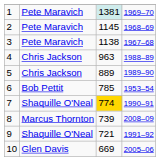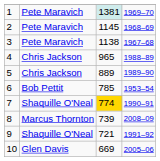 <table class="wikitable">
 <tr>
 </tr>
 <tr>
 <td>1</td>
 <td><a href='#'>Pete Maravich</a></td>
 <td style="background-color:#CFECEC">1381</td>
 <td style="font-size:80%;"><a href='#'>1969–70</a></td>
 </tr>
 <tr>
 <td>2</td>
 <td><a href='#'>Pete Maravich</a></td>
 <td>1145</td>
 <td style="font-size:80%;"><a href='#'>1968–69</a></td>
 </tr>
 <tr>
 <td>3</td>
 <td><a href='#'>Pete Maravich</a></td>
 <td>1138</td>
 <td style="font-size:80%;"><a href='#'>1967–68</a></td>
 </tr>
 <tr>
 <td>4</td>
 <td><a href='#'>Chris Jackson</a></td>
-<td>963</td>
+<td>965</td>
 <td style="font-size:80%;"><a href='#'>1988–89</a></td>
 </tr>
 <tr>
 <td>5</td>
 <td><a href='#'>Chris Jackson</a></td>
 <td>889</td>
 <td style="font-size:80%;"><a href='#'>1989–90</a></td>
 </tr>
 <tr>
 <td>6</td>
 <td><a href='#'>Bob Pettit</a></td>
 <td>785</td>
 <td style="font-size:80%;"><a href='#'>1953–54</a></td>
 </tr>
 <tr>
 <td>7</td>
 <td><a href='#'>Shaquille O'Neal</a></td>
 <td style="background: gold;">774</td>
 <td style="font-size:80%;"><a href='#'>1990–91</a></td>
 </tr>
 <tr>
 <td>8</td>
 <td><a href='#'>Marcus Thornton</a></td>
 <td>739</td>
 <td style="font-size:80%;"><a href='#'>2008–09</a></td>
 </tr>
 <tr>
 <td>9</td>
 <td><a href='#'>Shaquille O'Neal</a></td>
 <td>721</td>
 <td style="font-size:80%;"><a href='#'>1991–92</a></td>
 </tr>
 <tr>
 <td>10</td>
 <td><a href='#'>Glen Davis</a></td>
 <td>669</td>
 <td style="font-size:80%;"><a href='#'>2005–06</a></td>
 </tr>
 </table>
